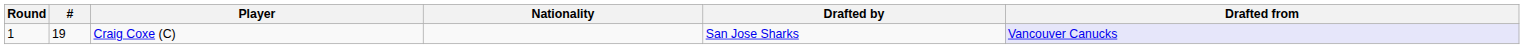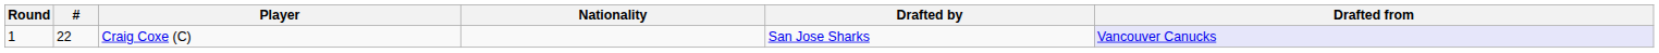 <table class="wikitable">
 <tr>
 <th bgcolor="#DDDDFF" width="2.75%">Round</th>
 <th bgcolor="#DDDDFF" width="2.75%">#</th>
 <th bgcolor="#DDDDFF" width="22.0%">Player</th>
 <th bgcolor="#DDDDFF" width="18.5%">Nationality</th>
 <th bgcolor="#DDDDFF" width="20.0%">Drafted by</th>
 <th bgcolor="#DDDDFF" width="100.0%">Drafted from</th>
 </tr>
 <tr>
 <td>1</td>
-<td>19</td>
+<td>22</td>
 <td><a href='#'>Craig Coxe</a>  (C)</td>
 <td></td>
 <td><a href='#'>San Jose Sharks</a></td>
 <td style="background: lavender;"><a href='#'>Vancouver Canucks</a></td>
 </tr>
 </table>
